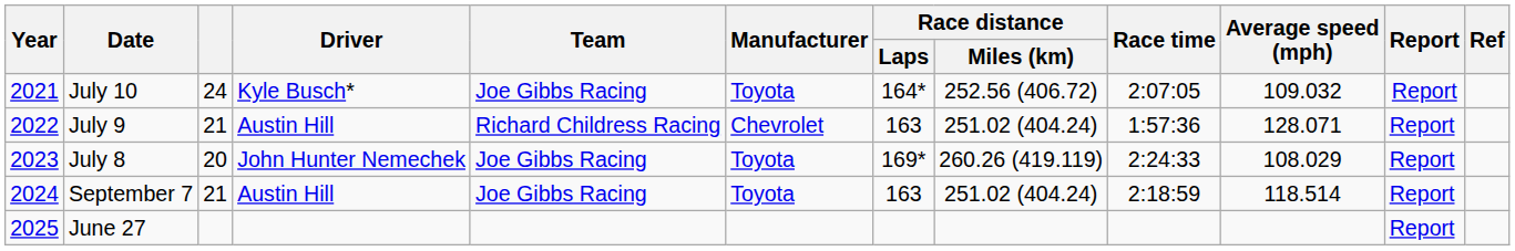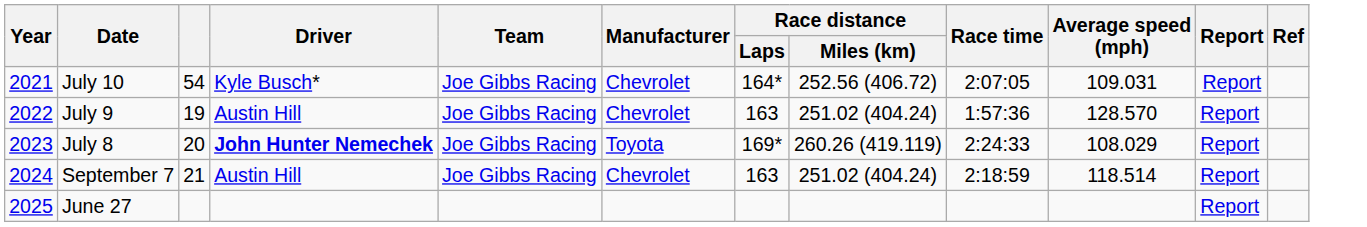 <table class="wikitable" style="font-size: 95%;">
 <tr>
 <th rowspan=2>Year</th>
 <th rowspan=2>Date</th>
 <th rowspan=2></th>
 <th rowspan=2>Driver</th>
 <th rowspan=2>Team</th>
 <th rowspan=2>Manufacturer</th>
 <th colspan=2>Race distance</th>
 <th rowspan=2>Race time</th>
 <th rowspan=2>Average speed<br>(mph)</th>
 <th rowspan=2>Report</th>
 <th rowspan=2>Ref</th>
 </tr>
 <tr>
 <th>Laps</th>
 <th>Miles (km)</th>
 </tr>
 <tr>
 <td><a href='#'>2021</a></td>
 <td>July 10</td>
-<td align=center>24</td>
+<td align=center>54</td>
 <td><a href='#'>Kyle Busch</a>*</td>
 <td><a href='#'>Joe Gibbs Racing</a></td>
-<td><a href='#'>Toyota</a></td>
+<td><a href='#'>Chevrolet</a></td>
 <td align=center>164*</td>
 <td align=center>252.56 (406.72)</td>
 <td align="center">2:07:05</td>
-<td align=center>109.032</td>
+<td align=center>109.031</td>
 <td align=center><a href='#'>Report</a></td>
 <td align=center></td>
 </tr>
 <tr>
 <td><a href='#'>2022</a></td>
 <td>July 9</td>
-<td align=center>21</td>
+<td align=center>19</td>
 <td><a href='#'>Austin Hill</a></td>
-<td><a href='#'>Richard Childress Racing</a></td>
+<td><a href='#'>Joe Gibbs Racing</a></td>
 <td><a href='#'>Chevrolet</a></td>
 <td align=center>163</td>
 <td align=center>251.02 (404.24)</td>
 <td align=center>1:57:36</td>
-<td align=center>128.071</td>
+<td align=center>128.570</td>
 <td><a href='#'>Report</a></td>
 <td align=center></td>
 </tr>
 <tr>
 <td><a href='#'>2023</a></td>
 <td>July 8</td>
 <td align="center">20</td>
-<td><a href='#'>John Hunter Nemechek</a></td>
+<td><strong><a href='#'>John Hunter Nemechek</a></strong></td>
 <td><a href='#'>Joe Gibbs Racing</a></td>
 <td><a href='#'>Toyota</a></td>
 <td align="center">169*</td>
 <td align="center">260.26 (419.119)</td>
 <td align="center">2:24:33</td>
 <td align="center">108.029</td>
 <td><a href='#'>Report</a></td>
 <td align=center></td>
 </tr>
 <tr>
 <td><a href='#'>2024</a></td>
 <td>September 7</td>
 <td align="center">21</td>
 <td><a href='#'>Austin Hill</a></td>
 <td><a href='#'>Joe Gibbs Racing</a></td>
-<td><a href='#'>Toyota</a></td>
+<td><a href='#'>Chevrolet</a></td>
 <td align="center">163</td>
 <td align="center">251.02 (404.24)</td>
 <td align=center>2:18:59</td>
 <td align="center">118.514</td>
 <td><a href='#'>Report</a></td>
 <td align="center"></td>
 </tr>
 <tr>
 <td><a href='#'>2025</a></td>
 <td>June 27</td>
 <td align="center"></td>
 <td></td>
 <td></td>
 <td></td>
 <td align="center"></td>
 <td align="center"></td>
 <td align="center"></td>
 <td align="center"></td>
 <td><a href='#'>Report</a></td>
 <td align="center"></td>
 </tr>
 </table>
